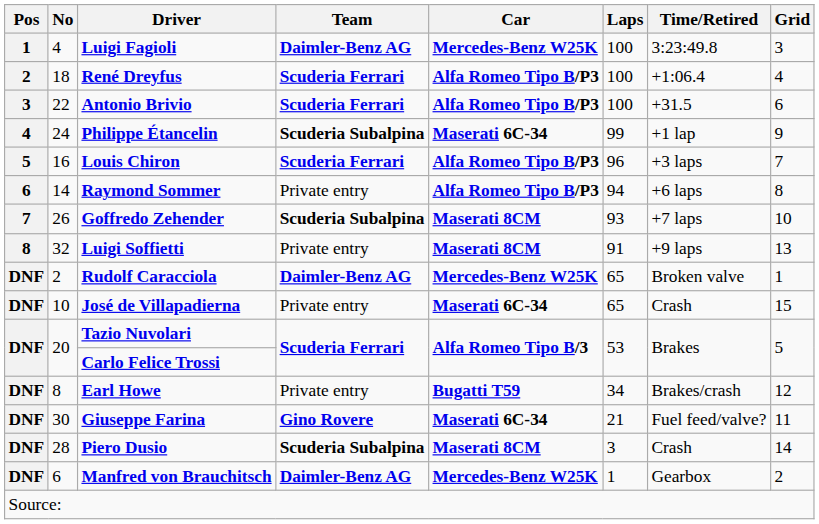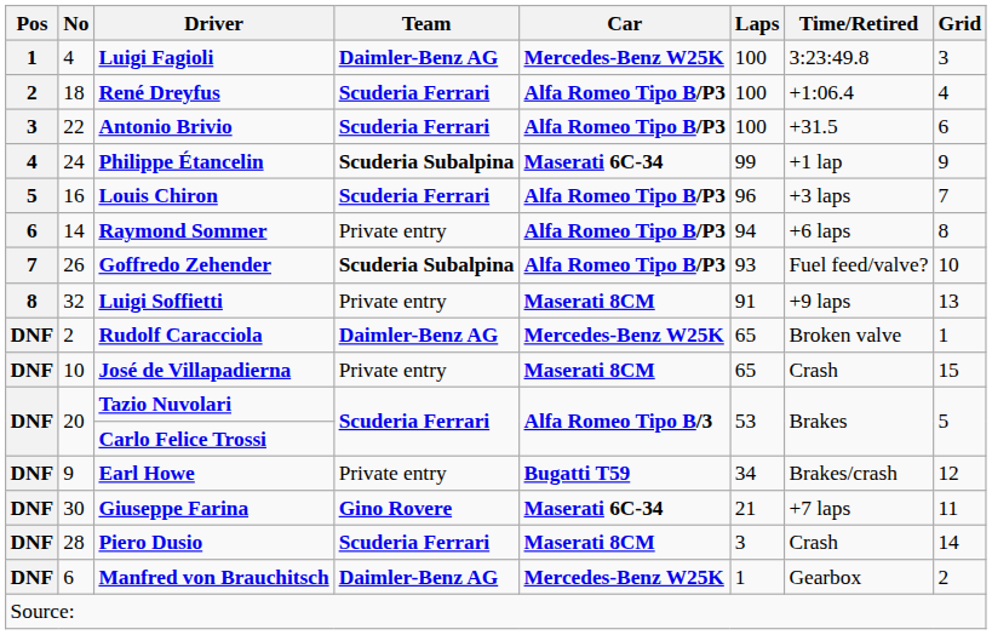 <table class="wikitable" style="font-size: 95%;">
 <tr>
 <th>Pos</th>
 <th>No</th>
 <th>Driver</th>
 <th>Team</th>
 <th>Car</th>
 <th>Laps</th>
 <th>Time/Retired</th>
 <th>Grid</th>
 </tr>
 <tr>
 <th>1</th>
 <td>4</td>
 <td> <strong><a href='#'>Luigi Fagioli</a></strong></td>
 <td><strong><a href='#'>Daimler-Benz AG</a></strong></td>
 <td><strong><a href='#'>Mercedes-Benz W25K</a></strong></td>
 <td>100</td>
 <td>3:23:49.8</td>
 <td>3</td>
 </tr>
 <tr>
 <th>2</th>
 <td>18</td>
 <td> <strong><a href='#'>René Dreyfus</a></strong></td>
 <td><strong><a href='#'>Scuderia Ferrari</a></strong></td>
 <td><strong><a href='#'>Alfa Romeo Tipo B</a>/P3</strong></td>
 <td>100</td>
 <td>+1:06.4</td>
 <td>4</td>
 </tr>
 <tr>
 <th>3</th>
 <td>22</td>
 <td> <strong><a href='#'>Antonio Brivio</a></strong></td>
 <td><strong><a href='#'>Scuderia Ferrari</a></strong></td>
 <td><strong><a href='#'>Alfa Romeo Tipo B</a>/P3</strong></td>
 <td>100</td>
 <td>+31.5</td>
 <td>6</td>
 </tr>
 <tr>
 <th>4</th>
 <td>24</td>
 <td> <strong><a href='#'>Philippe Étancelin</a></strong></td>
 <td><strong>Scuderia Subalpina</strong></td>
 <td><strong><a href='#'>Maserati</a> 6C-34</strong></td>
 <td>99</td>
 <td>+1 lap</td>
 <td>9</td>
 </tr>
 <tr>
 <th>5</th>
 <td>16</td>
 <td> <strong><a href='#'>Louis Chiron</a></strong></td>
 <td><strong><a href='#'>Scuderia Ferrari</a></strong></td>
 <td><strong><a href='#'>Alfa Romeo Tipo B</a>/P3</strong></td>
 <td>96</td>
 <td>+3 laps</td>
 <td>7</td>
 </tr>
 <tr>
 <th>6</th>
 <td>14</td>
 <td> <strong><a href='#'>Raymond Sommer</a></strong></td>
 <td>Private entry</td>
 <td><strong><a href='#'>Alfa Romeo Tipo B</a>/P3</strong></td>
 <td>94</td>
 <td>+6 laps</td>
 <td>8</td>
 </tr>
 <tr>
 <th>7</th>
 <td>26</td>
 <td> <strong><a href='#'>Goffredo Zehender</a></strong></td>
 <td><strong>Scuderia Subalpina</strong></td>
-<td><strong><a href='#'>Maserati 8CM</a></strong></td>
+<td><strong><a href='#'>Alfa Romeo Tipo B</a>/P3</strong></td>
 <td>93</td>
-<td>+7 laps</td>
+<td>Fuel feed/valve?</td>
 <td>10</td>
 </tr>
 <tr>
 <th>8</th>
 <td>32</td>
 <td> <strong><a href='#'>Luigi Soffietti</a></strong></td>
 <td>Private entry</td>
 <td><strong><a href='#'>Maserati 8CM</a></strong></td>
 <td>91</td>
 <td>+9 laps</td>
 <td>13</td>
 </tr>
 <tr>
 <th>DNF</th>
 <td>2</td>
 <td> <strong><a href='#'>Rudolf Caracciola</a></strong></td>
 <td><strong><a href='#'>Daimler-Benz AG</a></strong></td>
 <td><strong><a href='#'>Mercedes-Benz W25K</a></strong></td>
 <td>65</td>
 <td>Broken valve</td>
 <td>1</td>
 </tr>
 <tr>
 <th>DNF</th>
 <td>10</td>
 <td> <strong><a href='#'>José de Villapadierna</a></strong></td>
 <td>Private entry</td>
-<td><strong><a href='#'>Maserati</a> 6C-34</strong></td>
+<td><strong><a href='#'>Maserati 8CM</a></strong></td>
 <td>65</td>
 <td>Crash</td>
 <td>15</td>
 </tr>
 <tr>
 <th rowspan=2>DNF</th>
 <td rowspan=2>20</td>
 <td> <strong><a href='#'>Tazio Nuvolari</a></strong></td>
 <td rowspan=2><strong><a href='#'>Scuderia Ferrari</a></strong></td>
 <td rowspan=2><strong><a href='#'>Alfa Romeo Tipo B</a>/3</strong></td>
 <td rowspan=2>53</td>
 <td rowspan=2>Brakes</td>
 <td rowspan=2>5</td>
 </tr>
 <tr>
 <td> <strong><a href='#'>Carlo Felice Trossi</a></strong></td>
 </tr>
 <tr>
 <th>DNF</th>
-<td>8</td>
+<td>9</td>
 <td> <strong><a href='#'>Earl Howe</a></strong></td>
 <td>Private entry</td>
 <td><strong><a href='#'>Bugatti T59</a></strong></td>
 <td>34</td>
 <td>Brakes/crash</td>
 <td>12</td>
 </tr>
 <tr>
 <th>DNF</th>
 <td>30</td>
 <td> <strong><a href='#'>Giuseppe Farina</a></strong></td>
 <td><strong><a href='#'>Gino Rovere</a></strong></td>
 <td><strong><a href='#'>Maserati</a> 6C-34</strong></td>
 <td>21</td>
-<td>Fuel feed/valve?</td>
+<td>+7 laps</td>
 <td>11</td>
 </tr>
 <tr>
 <th>DNF</th>
 <td>28</td>
 <td> <strong><a href='#'>Piero Dusio</a></strong></td>
-<td><strong>Scuderia Subalpina</strong></td>
+<td><strong><a href='#'>Scuderia Ferrari</a></strong></td>
 <td><strong><a href='#'>Maserati 8CM</a></strong></td>
 <td>3</td>
 <td>Crash</td>
 <td>14</td>
 </tr>
 <tr>
 <th>DNF</th>
 <td>6</td>
 <td> <strong><a href='#'>Manfred von Brauchitsch</a></strong></td>
 <td><strong><a href='#'>Daimler-Benz AG</a></strong></td>
 <td><strong><a href='#'>Mercedes-Benz W25K</a></strong></td>
 <td>1</td>
 <td>Gearbox</td>
 <td>2</td>
 </tr>
 <tr>
 <td colspan=8>Source:</td>
 </tr>
 </table>
